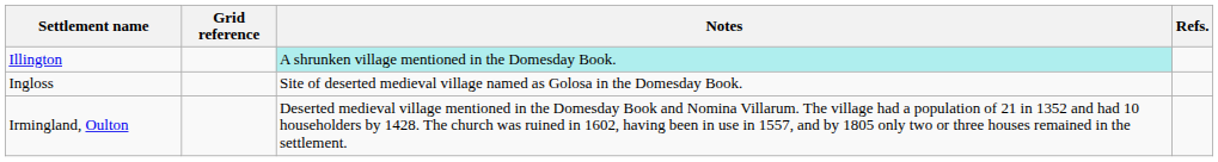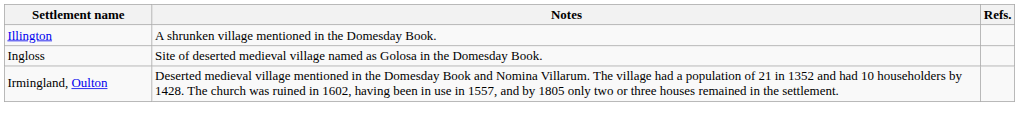 <table class="wikitable">
 <tr>
 <th width=175>Settlement name</th>
-<th width=90>Grid reference</th>
 <th>Notes</th>
 <th>Refs.</th>
 </tr>
 <tr>
 <td><a href='#'>Illington</a></td>
-<td></td>
-<td style="background: paleturquoise;">A shrunken village mentioned in the Domesday Book.</td>
+<td>A shrunken village mentioned in the Domesday Book.</td>
 <td></td>
 </tr>
 <tr>
 <td>Ingloss</td>
-<td></td>
 <td>Site of deserted medieval village named as Golosa in the Domesday Book.</td>
 <td></td>
 </tr>
 <tr>
 <td>Irmingland, <a href='#'>Oulton</a></td>
-<td></td>
 <td>Deserted medieval village mentioned in the Domesday Book and Nomina Villarum. The village had a population of 21 in 1352 and had 10 householders by 1428. The church was ruined in 1602, having been in use in 1557, and by 1805 only two or three houses remained in the settlement.</td>
 <td></td>
 </tr>
 </table>
